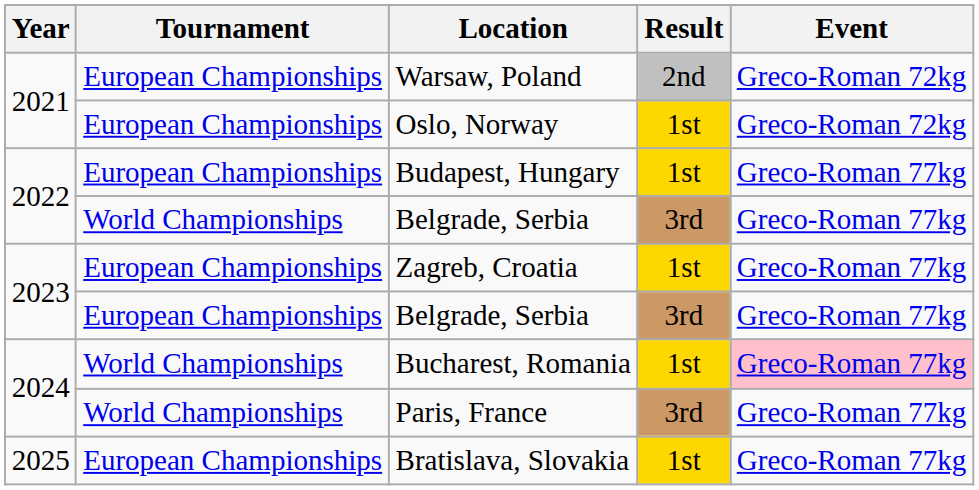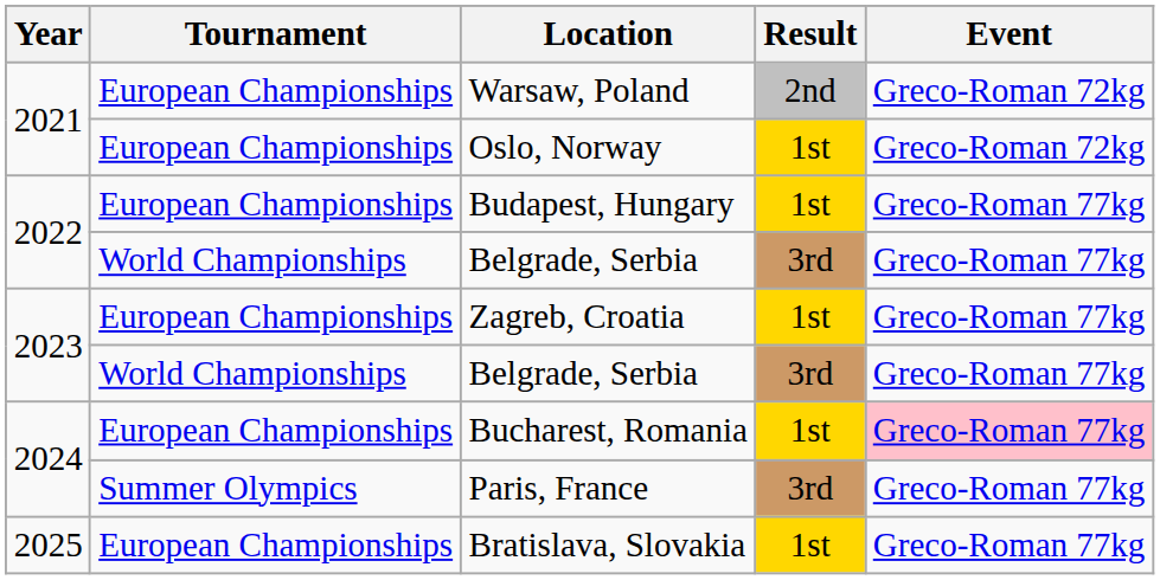 <table class="wikitable" style="font-size:95%;">
 <tr>
 <th>Year</th>
 <th>Tournament</th>
 <th>Location</th>
 <th>Result</th>
 <th>Event</th>
 </tr>
 <tr>
 <td rowspan=2>2021</td>
 <td><a href='#'>European Championships</a></td>
 <td>Warsaw, Poland</td>
 <td align="center" bgcolor="silver">2nd</td>
 <td><a href='#'>Greco-Roman 72kg</a></td>
 </tr>
 <tr>
 <td><a href='#'>European Championships</a></td>
 <td>Oslo, Norway</td>
 <td align="center" bgcolor="gold">1st</td>
 <td><a href='#'>Greco-Roman 72kg</a></td>
 </tr>
 <tr>
 <td rowspan=2>2022</td>
 <td><a href='#'>European Championships</a></td>
 <td>Budapest, Hungary</td>
 <td align="center" bgcolor="gold">1st</td>
 <td><a href='#'>Greco-Roman 77kg</a></td>
 </tr>
 <tr>
 <td><a href='#'>World Championships</a></td>
 <td>Belgrade, Serbia</td>
 <td align="center" bgcolor="cc9966">3rd</td>
 <td><a href='#'>Greco-Roman 77kg</a></td>
 </tr>
 <tr>
 <td rowspan=2>2023</td>
 <td><a href='#'>European Championships</a></td>
 <td>Zagreb, Croatia</td>
 <td align="center" bgcolor="gold">1st</td>
 <td><a href='#'>Greco-Roman 77kg</a></td>
 </tr>
 <tr>
-<td><a href='#'>European Championships</a></td>
+<td><a href='#'>World Championships</a></td>
 <td>Belgrade, Serbia</td>
 <td align="center" bgcolor="cc9966">3rd</td>
 <td><a href='#'>Greco-Roman 77kg</a></td>
 </tr>
 <tr>
 <td rowspan=2>2024</td>
-<td><a href='#'>World Championships</a></td>
+<td><a href='#'>European Championships</a></td>
 <td>Bucharest, Romania</td>
 <td align="center" bgcolor="gold">1st</td>
 <td style="background: pink;"><a href='#'>Greco-Roman 77kg</a></td>
 </tr>
 <tr>
-<td><a href='#'>World Championships</a></td>
+<td><a href='#'>Summer Olympics</a></td>
 <td>Paris, France</td>
 <td align="center" bgcolor="cc9966">3rd</td>
 <td><a href='#'>Greco-Roman 77kg</a></td>
 </tr>
 <tr>
 <td>2025</td>
 <td><a href='#'>European Championships</a></td>
 <td>Bratislava, Slovakia</td>
 <td align="center" bgcolor="gold">1st</td>
 <td><a href='#'>Greco-Roman 77kg</a></td>
 </tr>
 </table>
